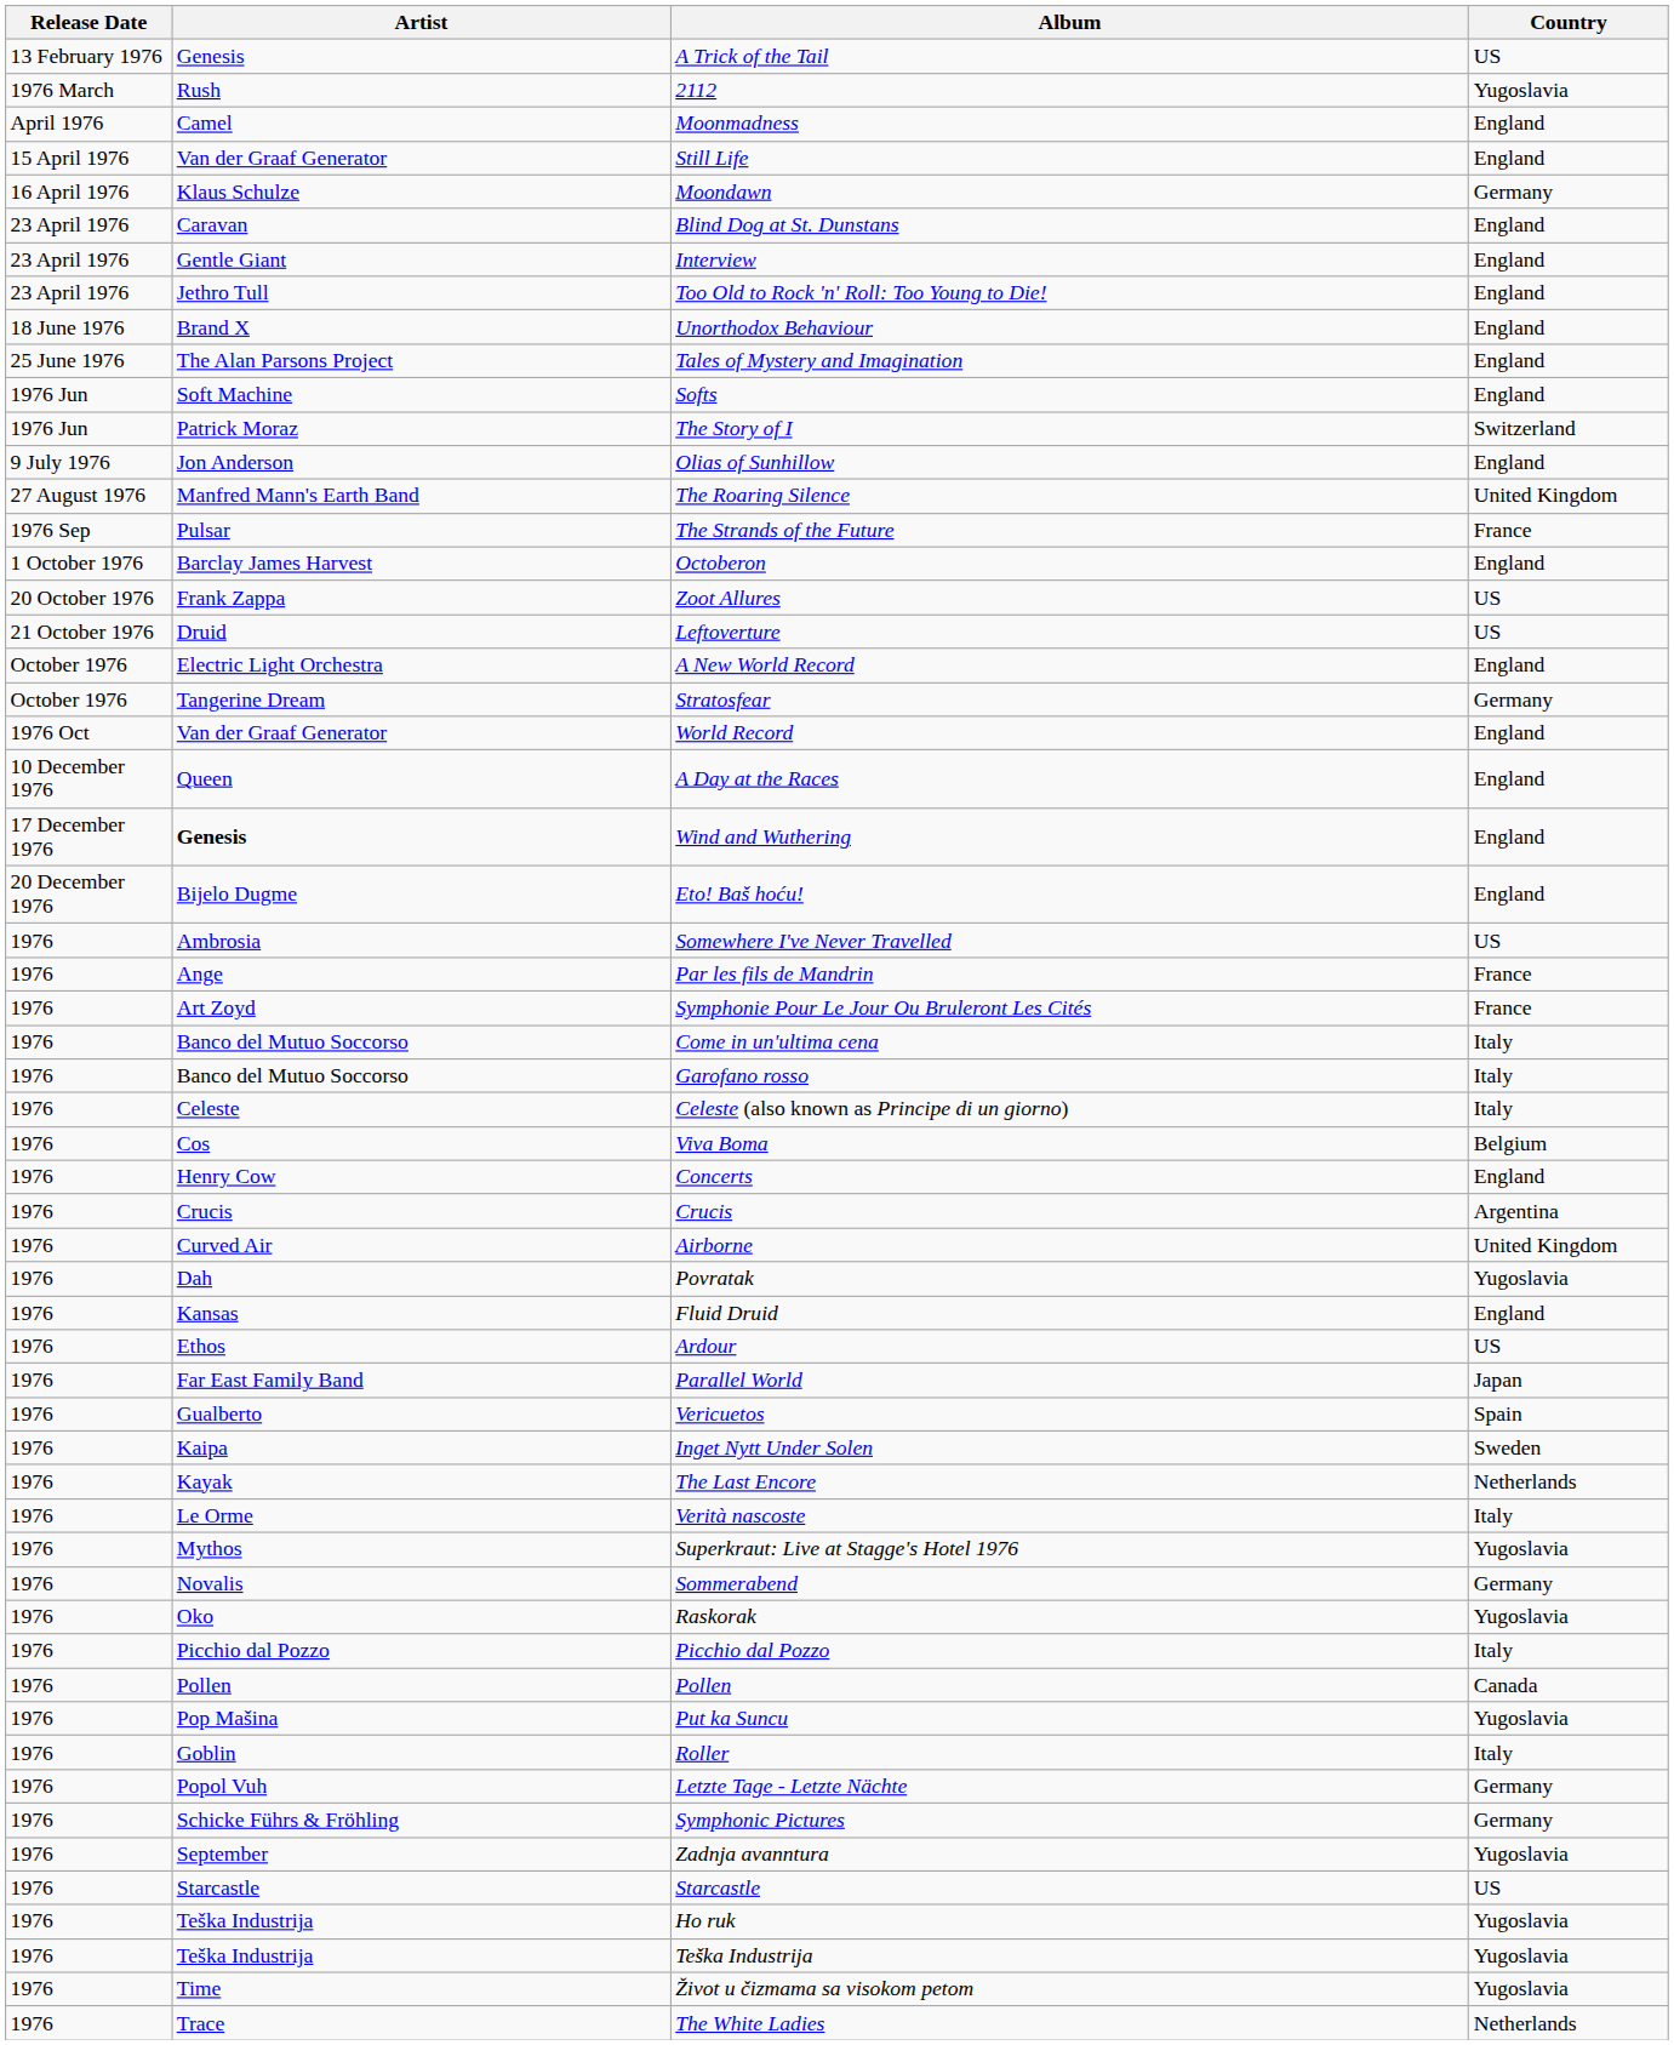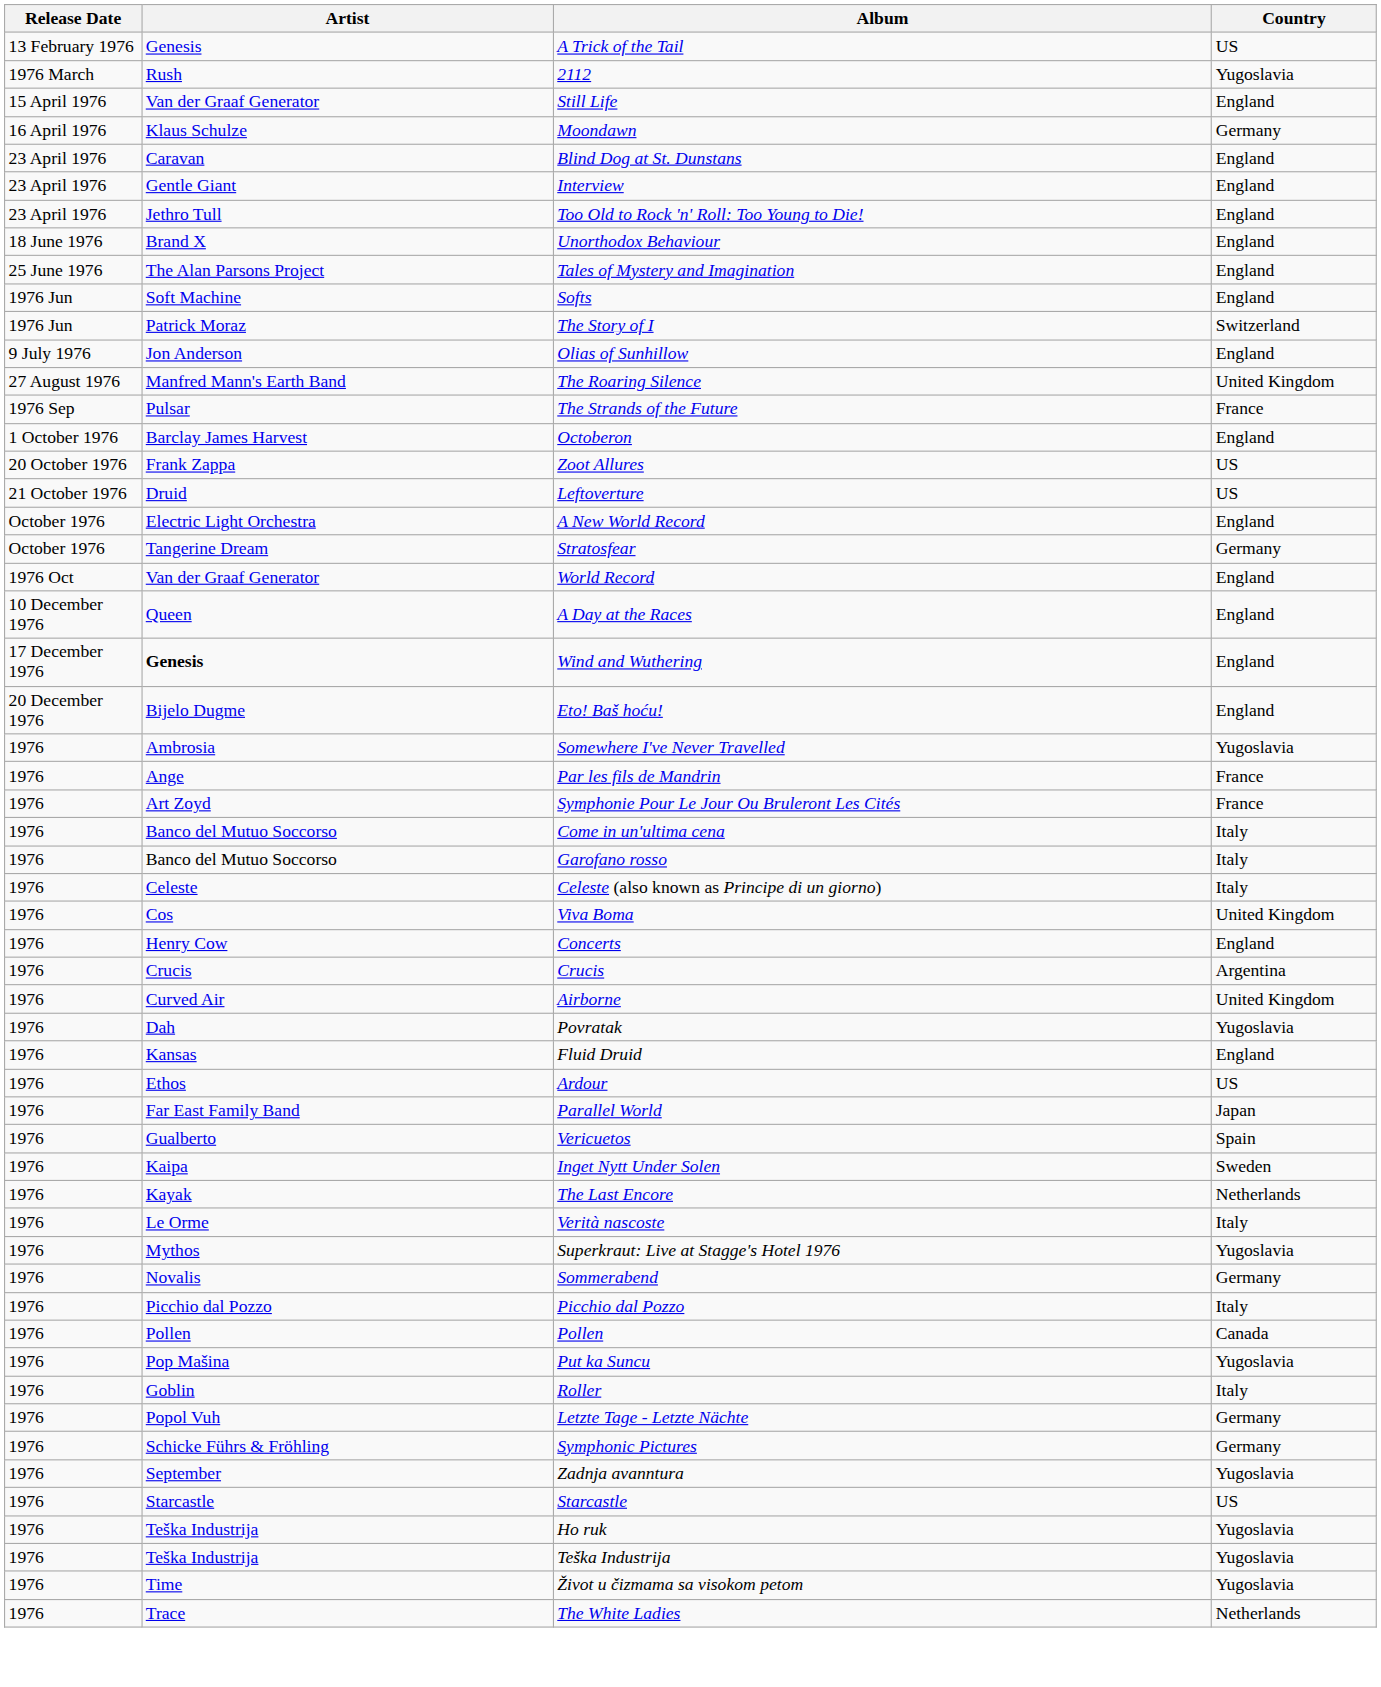 <table class="wikitable">
 <tr>
 <th style="text-align:center; width:10%;">Release Date</th>
 <th style="text-align:center; width:30%;">Artist</th>
 <th style="text-align:center; width:48%;">Album</th>
 <th style="text-align:center; width:12%;">Country</th>
 </tr>
 <tr>
 <td>13 February 1976</td>
 <td><a href='#'>Genesis</a></td>
 <td><em><a href='#'>A Trick of the Tail</a></em></td>
 <td>US</td>
 </tr>
 <tr>
 <td>1976 March</td>
 <td><a href='#'>Rush</a></td>
 <td><em><a href='#'>2112</a></em></td>
 <td>Yugoslavia</td>
-</tr>
-<tr>
-<td>April 1976</td>
-<td><a href='#'>Camel</a></td>
-<td><em><a href='#'>Moonmadness</a></em></td>
-<td>England</td>
 </tr>
 <tr>
 <td>15 April 1976</td>
 <td><a href='#'>Van der Graaf Generator</a></td>
 <td><em><a href='#'>Still Life</a></em></td>
 <td>England</td>
 </tr>
 <tr>
 <td>16 April 1976</td>
 <td><a href='#'>Klaus Schulze</a></td>
 <td><em><a href='#'>Moondawn</a></em></td>
 <td>Germany</td>
 </tr>
 <tr>
 <td>23 April 1976</td>
 <td><a href='#'>Caravan</a></td>
 <td><em><a href='#'>Blind Dog at St. Dunstans</a></em></td>
 <td>England</td>
 </tr>
 <tr>
 <td>23 April 1976</td>
 <td><a href='#'>Gentle Giant</a></td>
 <td><em><a href='#'>Interview</a></em></td>
 <td>England</td>
 </tr>
 <tr>
 <td>23 April 1976</td>
 <td><a href='#'>Jethro Tull</a></td>
 <td><em><a href='#'>Too Old to Rock 'n' Roll: Too Young to Die!</a></em></td>
 <td>England</td>
 </tr>
 <tr>
 <td>18 June 1976</td>
 <td><a href='#'>Brand X</a></td>
 <td><em><a href='#'>Unorthodox Behaviour</a></em></td>
 <td>England</td>
 </tr>
 <tr>
 <td>25 June 1976</td>
 <td><a href='#'>The Alan Parsons Project</a></td>
 <td><em><a href='#'>Tales of Mystery and Imagination</a></em></td>
 <td>England</td>
 </tr>
 <tr>
 <td>1976 Jun</td>
 <td><a href='#'>Soft Machine</a></td>
 <td><em><a href='#'>Softs</a></em></td>
 <td>England</td>
 </tr>
 <tr>
 <td>1976 Jun</td>
 <td><a href='#'>Patrick Moraz</a></td>
 <td><em><a href='#'>The Story of I</a></em></td>
 <td>Switzerland</td>
 </tr>
 <tr>
 <td>9 July 1976</td>
 <td><a href='#'>Jon Anderson</a></td>
 <td><em><a href='#'>Olias of Sunhillow</a></em></td>
 <td>England</td>
 </tr>
 <tr>
 <td>27 August 1976</td>
 <td><a href='#'>Manfred Mann's Earth Band</a></td>
 <td><em><a href='#'>The Roaring Silence</a></em></td>
 <td>United Kingdom</td>
 </tr>
 <tr>
 <td>1976 Sep</td>
 <td><a href='#'>Pulsar</a></td>
 <td><em><a href='#'>The Strands of the Future</a></em></td>
 <td>France</td>
 </tr>
 <tr>
 <td>1 October 1976</td>
 <td><a href='#'>Barclay James Harvest</a></td>
 <td><em><a href='#'>Octoberon</a></em></td>
 <td>England</td>
 </tr>
 <tr>
 <td>20 October 1976</td>
 <td><a href='#'>Frank Zappa</a></td>
 <td><em><a href='#'>Zoot Allures</a></em></td>
 <td>US</td>
 </tr>
 <tr>
 <td>21 October 1976</td>
 <td><a href='#'>Druid</a></td>
 <td><em><a href='#'>Leftoverture</a></em></td>
 <td>US</td>
 </tr>
 <tr>
 <td>October 1976</td>
 <td><a href='#'>Electric Light Orchestra</a></td>
 <td><em><a href='#'>A New World Record</a></em></td>
 <td>England</td>
 </tr>
 <tr>
 <td>October 1976</td>
 <td><a href='#'>Tangerine Dream</a></td>
 <td><em><a href='#'>Stratosfear</a></em></td>
 <td>Germany</td>
 </tr>
 <tr>
 <td>1976 Oct</td>
 <td><a href='#'>Van der Graaf Generator</a></td>
 <td><em><a href='#'>World Record</a></em></td>
 <td>England</td>
 </tr>
 <tr>
 <td>10 December 1976</td>
 <td><a href='#'>Queen</a></td>
 <td><em><a href='#'>A Day at the Races</a></em></td>
 <td>England</td>
 </tr>
 <tr>
 <td>17 December 1976</td>
 <td><strong>Genesis</strong></td>
 <td><em><a href='#'>Wind and Wuthering</a></em></td>
 <td>England</td>
 </tr>
 <tr>
 <td>20 December 1976</td>
 <td><a href='#'>Bijelo Dugme</a></td>
 <td><em><a href='#'>Eto! Baš hoću!</a></em></td>
 <td>England</td>
 </tr>
 <tr>
 <td>1976</td>
 <td><a href='#'>Ambrosia</a></td>
 <td><em><a href='#'>Somewhere I've Never Travelled</a></em></td>
-<td>US</td>
+<td>Yugoslavia</td>
 </tr>
 <tr>
 <td>1976</td>
 <td><a href='#'>Ange</a></td>
 <td><em><a href='#'>Par les fils de Mandrin</a></em></td>
 <td>France</td>
 </tr>
 <tr>
 <td>1976</td>
 <td><a href='#'>Art Zoyd</a></td>
 <td><em><a href='#'>Symphonie Pour Le Jour Ou Bruleront Les Cités</a></em></td>
 <td>France</td>
 </tr>
 <tr>
 <td>1976</td>
 <td><a href='#'>Banco del Mutuo Soccorso</a></td>
 <td><em><a href='#'>Come in un'ultima cena</a></em></td>
 <td>Italy</td>
 </tr>
 <tr>
 <td>1976</td>
 <td>Banco del Mutuo Soccorso</td>
 <td><em><a href='#'>Garofano rosso</a></em></td>
 <td>Italy</td>
 </tr>
 <tr>
 <td>1976</td>
 <td><a href='#'>Celeste</a></td>
 <td><em><a href='#'>Celeste</a> </em> (also known as <em>Principe di un giorno</em>)</td>
 <td>Italy</td>
 </tr>
 <tr>
 <td>1976</td>
 <td><a href='#'>Cos</a></td>
 <td><em><a href='#'>Viva Boma</a></em></td>
-<td>Belgium</td>
+<td>United Kingdom</td>
 </tr>
 <tr>
 <td>1976</td>
 <td><a href='#'>Henry Cow</a></td>
 <td><em><a href='#'>Concerts</a></em></td>
 <td>England</td>
 </tr>
 <tr>
 <td>1976</td>
 <td><a href='#'>Crucis</a></td>
 <td><em><a href='#'>Crucis</a></em></td>
 <td>Argentina</td>
 </tr>
 <tr>
 <td>1976</td>
 <td><a href='#'>Curved Air</a></td>
 <td><em><a href='#'>Airborne</a></em></td>
 <td>United Kingdom</td>
 </tr>
 <tr>
 <td>1976</td>
 <td><a href='#'>Dah</a></td>
 <td><em>Povratak</em></td>
 <td>Yugoslavia</td>
 </tr>
 <tr>
 <td>1976</td>
 <td><a href='#'>Kansas</a></td>
 <td><em>Fluid Druid</em></td>
 <td>England</td>
 </tr>
 <tr>
 <td>1976</td>
 <td><a href='#'>Ethos</a></td>
 <td><em><a href='#'>Ardour</a></em></td>
 <td>US</td>
 </tr>
 <tr>
 <td>1976</td>
 <td><a href='#'>Far East Family Band</a></td>
 <td><em><a href='#'>Parallel World</a></em></td>
 <td>Japan</td>
 </tr>
 <tr>
 <td>1976</td>
 <td><a href='#'>Gualberto</a></td>
 <td><em><a href='#'>Vericuetos</a></em></td>
 <td>Spain</td>
 </tr>
 <tr>
 <td>1976</td>
 <td><a href='#'>Kaipa</a></td>
 <td><em><a href='#'>Inget Nytt Under Solen</a></em></td>
 <td>Sweden</td>
 </tr>
 <tr>
 <td>1976</td>
 <td><a href='#'>Kayak</a></td>
 <td><em><a href='#'>The Last Encore</a></em></td>
 <td>Netherlands</td>
 </tr>
 <tr>
 <td>1976</td>
 <td><a href='#'>Le Orme</a></td>
 <td><em><a href='#'>Verità nascoste</a></em></td>
 <td>Italy</td>
 </tr>
 <tr>
 <td>1976</td>
 <td><a href='#'>Mythos</a></td>
 <td><em>Superkraut: Live at Stagge's Hotel 1976</em></td>
 <td>Yugoslavia</td>
 </tr>
 <tr>
 <td>1976</td>
 <td><a href='#'>Novalis</a></td>
 <td><em><a href='#'>Sommerabend</a></em></td>
 <td>Germany</td>
 </tr>
 <tr>
 <td>1976</td>
-<td><a href='#'>Oko</a></td>
-<td><em>Raskorak</em></td>
-<td>Yugoslavia</td>
-</tr>
-<tr>
-<td>1976</td>
 <td><a href='#'>Picchio dal Pozzo</a></td>
 <td><em><a href='#'>Picchio dal Pozzo</a></em></td>
 <td>Italy</td>
 </tr>
 <tr>
 <td>1976</td>
 <td><a href='#'>Pollen</a></td>
 <td><em><a href='#'>Pollen</a></em></td>
 <td>Canada</td>
 </tr>
 <tr>
 <td>1976</td>
 <td><a href='#'>Pop Mašina</a></td>
 <td><em><a href='#'>Put ka Suncu</a></em></td>
 <td>Yugoslavia</td>
 </tr>
 <tr>
 <td>1976</td>
 <td><a href='#'>Goblin</a></td>
 <td><em><a href='#'>Roller</a></em></td>
 <td>Italy</td>
 </tr>
 <tr>
 <td>1976</td>
 <td><a href='#'>Popol Vuh</a></td>
 <td><em><a href='#'>Letzte Tage - Letzte Nächte</a></em></td>
 <td>Germany</td>
 </tr>
 <tr>
 <td>1976</td>
 <td><a href='#'>Schicke Führs & Fröhling</a></td>
 <td><em><a href='#'>Symphonic Pictures</a></em></td>
 <td>Germany</td>
 </tr>
 <tr>
 <td>1976</td>
 <td><a href='#'>September</a></td>
 <td><em>Zadnja avanntura</em></td>
 <td>Yugoslavia</td>
 </tr>
 <tr>
 <td>1976</td>
 <td><a href='#'>Starcastle</a></td>
 <td><em><a href='#'>Starcastle</a></em></td>
 <td>US</td>
 </tr>
 <tr>
 <td>1976</td>
 <td><a href='#'>Teška Industrija</a></td>
 <td><em>Ho ruk</em></td>
 <td>Yugoslavia</td>
 </tr>
 <tr>
 <td>1976</td>
 <td><a href='#'>Teška Industrija</a></td>
 <td><em>Teška Industrija</em></td>
 <td>Yugoslavia</td>
 </tr>
 <tr>
 <td>1976</td>
 <td><a href='#'>Time</a></td>
 <td><em>Život u čizmama sa visokom petom</em></td>
 <td>Yugoslavia</td>
 </tr>
 <tr>
 <td>1976</td>
 <td><a href='#'>Trace</a></td>
 <td><em><a href='#'>The White Ladies</a></em></td>
 <td>Netherlands</td>
 </tr>
 </table>
